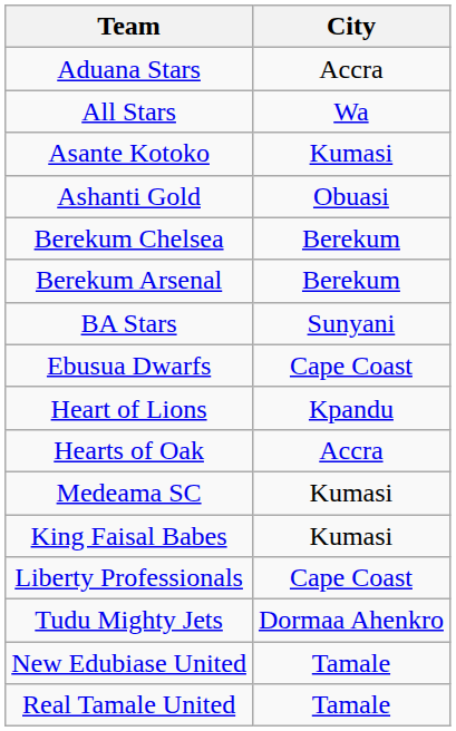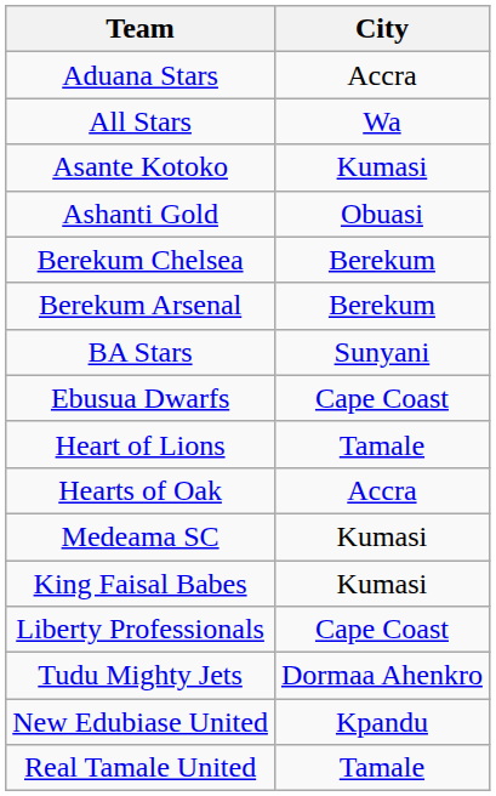 <table class="wikitable sortable" style="text-align: center;">
 <tr>
 <th>Team</th>
 <th>City</th>
 </tr>
 <tr>
 <td><a href='#'>Aduana Stars</a></td>
 <td>Accra</td>
 </tr>
 <tr>
 <td><a href='#'>All Stars</a></td>
 <td><a href='#'>Wa</a></td>
 </tr>
 <tr>
 <td><a href='#'>Asante Kotoko</a></td>
 <td><a href='#'>Kumasi</a></td>
 </tr>
 <tr>
 <td><a href='#'>Ashanti Gold</a></td>
 <td><a href='#'>Obuasi</a></td>
 </tr>
 <tr>
 <td><a href='#'>Berekum Chelsea</a></td>
 <td><a href='#'>Berekum</a></td>
 </tr>
 <tr>
 <td><a href='#'>Berekum Arsenal</a></td>
 <td><a href='#'>Berekum</a></td>
 </tr>
 <tr>
 <td><a href='#'>BA Stars</a></td>
 <td><a href='#'>Sunyani</a></td>
 </tr>
 <tr>
 <td><a href='#'>Ebusua Dwarfs</a></td>
 <td><a href='#'>Cape Coast</a></td>
 </tr>
 <tr>
 <td><a href='#'>Heart of Lions</a></td>
-<td><a href='#'>Kpandu</a></td>
+<td><a href='#'>Tamale</a></td>
 </tr>
 <tr>
 <td><a href='#'>Hearts of Oak</a></td>
 <td><a href='#'>Accra</a></td>
 </tr>
 <tr>
 <td><a href='#'>Medeama SC</a></td>
 <td>Kumasi</td>
 </tr>
 <tr>
 <td><a href='#'>King Faisal Babes</a></td>
 <td>Kumasi</td>
 </tr>
 <tr>
 <td><a href='#'>Liberty Professionals</a></td>
 <td><a href='#'>Cape Coast</a></td>
 </tr>
 <tr>
 <td><a href='#'>Tudu Mighty Jets</a></td>
 <td><a href='#'>Dormaa Ahenkro</a></td>
 </tr>
 <tr>
 <td><a href='#'>New Edubiase United</a></td>
-<td><a href='#'>Tamale</a></td>
+<td><a href='#'>Kpandu</a></td>
 </tr>
 <tr>
 <td><a href='#'>Real Tamale United</a></td>
 <td><a href='#'>Tamale</a></td>
 </tr>
 </table>
